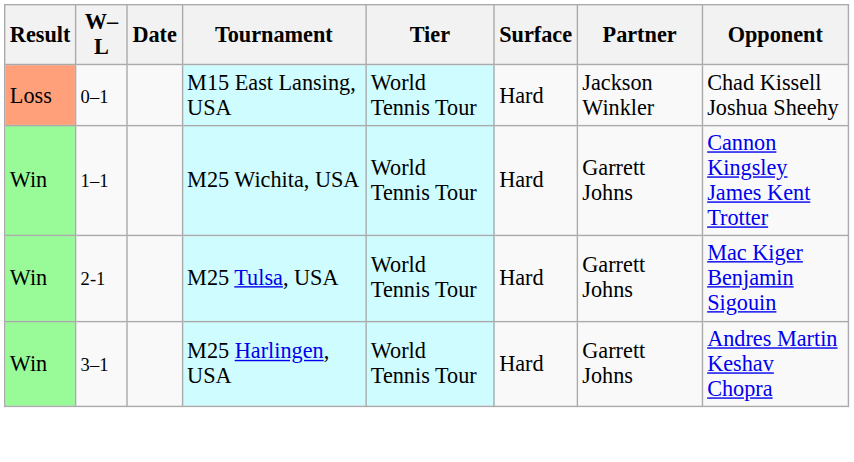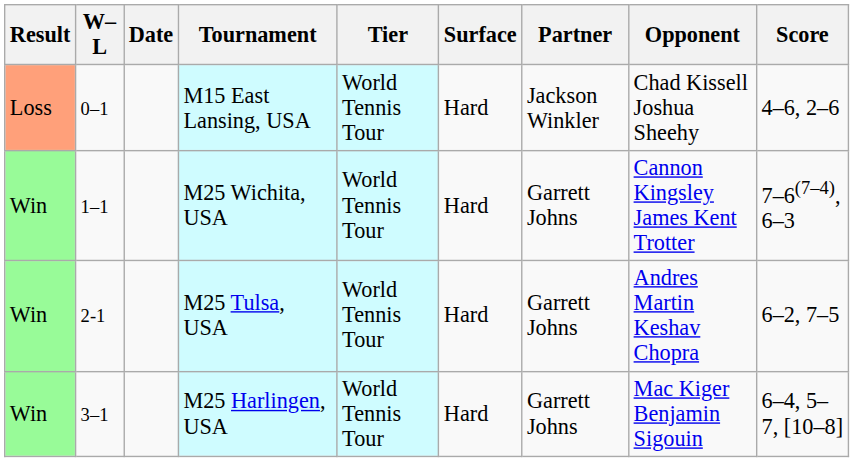 <table class="sortable wikitable">
 <tr>
 <th>Result</th>
 <th class="unsortable">W–L</th>
 <th>Date</th>
 <th>Tournament</th>
 <th>Tier</th>
 <th>Surface</th>
 <th>Partner</th>
 <th>Opponent</th>
+<th class="unsortable">Score</th>
 </tr>
 <tr>
 <td bgcolor=FFA07A>Loss</td>
 <td><small>0–1</small></td>
 <td></td>
 <td style="background:#cffcff;">M15 East Lansing, USA</td>
 <td style="background:#cffcff;">World Tennis Tour</td>
 <td>Hard</td>
 <td> Jackson Winkler</td>
 <td> Chad Kissell<br> Joshua Sheehy</td>
+<td>4–6, 2–6</td>
 </tr>
 <tr>
 <td bgcolor=98FB98>Win</td>
 <td><small>1–1</small></td>
 <td></td>
 <td style="background:#cffcff;">M25 Wichita, USA</td>
 <td style="background:#cffcff;">World Tennis Tour</td>
 <td>Hard</td>
 <td> Garrett Johns</td>
 <td> <a href='#'>Cannon Kingsley</a><br> <a href='#'>James Kent Trotter</a></td>
+<td>7–6<sup>(7–4)</sup>, 6–3</td>
 </tr>
 <tr>
 <td bgcolor=98FB98>Win</td>
 <td><small>2-1</small></td>
 <td></td>
 <td style="background:#cffcff;">M25 <a href='#'>Tulsa</a>, USA</td>
 <td style="background:#cffcff;">World Tennis Tour</td>
 <td>Hard</td>
 <td> Garrett Johns</td>
-<td> <a href='#'>Mac Kiger</a><br> <a href='#'>Benjamin Sigouin</a></td>
+<td> <a href='#'>Andres Martin</a><br> <a href='#'>Keshav Chopra</a></td>
+<td>6–2, 7–5</td>
 </tr>
 <tr>
 <td bgcolor=98FB98>Win</td>
 <td><small>3–1</small></td>
 <td></td>
 <td style="background:#cffcff;">M25 <a href='#'>Harlingen</a>, USA</td>
 <td style="background:#cffcff;">World Tennis Tour</td>
 <td>Hard</td>
 <td> Garrett Johns</td>
-<td> <a href='#'>Andres Martin</a><br> <a href='#'>Keshav Chopra</a></td>
+<td> <a href='#'>Mac Kiger</a><br> <a href='#'>Benjamin Sigouin</a></td>
+<td>6–4, 5–7, [10–8]</td>
 </tr>
 </table>
